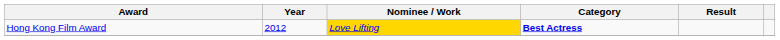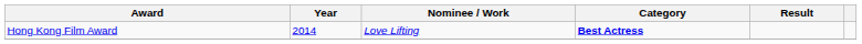 <table class="wikitable plainrowheaders" style="width: 100%;">
 <tr>
 <th scope="col">Award</th>
 <th scope="col">Year</th>
 <th scope="col">Nominee / Work</th>
 <th scope="col">Category</th>
 <th scope="col">Result</th>
 <th scope="col" class="unsortable"></th>
 </tr>
 <tr>
 <td><a href='#'>Hong Kong Film Award</a></td>
-<td><a href='#'>2012</a></td>
-<td style="background: gold;"><em><a href='#'>Love Lifting</a></em></td>
+<td><a href='#'>2014</a></td>
+<td><em><a href='#'>Love Lifting</a></em></td>
 <td><strong><a href='#'>Best Actress</a></strong></td>
 <td></td>
 <td></td>
 </tr>
 <tr>
 </tr>
 </table>
